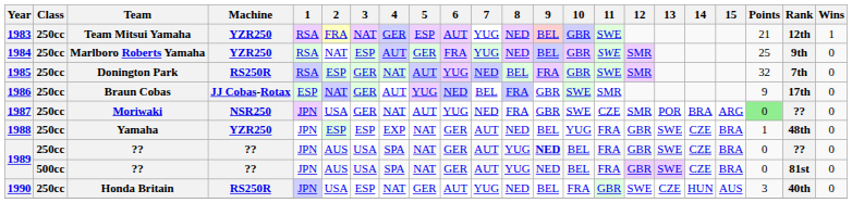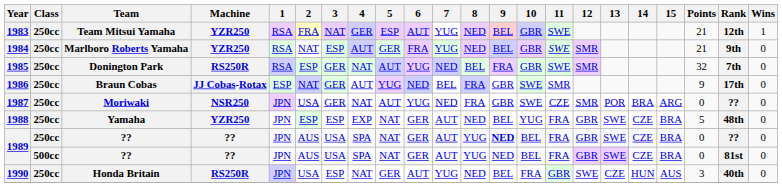 <table class="wikitable" style="text-align:center; font-size:95%">
 <tr>
 <th>Year</th>
 <th>Class</th>
 <th>Team</th>
 <th>Machine</th>
 <th>1</th>
 <th>2</th>
 <th>3</th>
 <th>4</th>
 <th>5</th>
 <th>6</th>
 <th>7</th>
 <th>8</th>
 <th>9</th>
 <th>10</th>
 <th>11</th>
 <th>12</th>
 <th>13</th>
 <th>14</th>
 <th>15</th>
 <th>Points</th>
 <th>Rank</th>
 <th>Wins</th>
 </tr>
 <tr>
 <th><a href='#'>1983</a></th>
 <th>250cc</th>
 <th>Team Mitsui Yamaha</th>
 <th><a href='#'>YZR250</a></th>
 <td style="background:#efcfff;"><a href='#'>RSA</a><br></td>
 <td style="background:#ffffbf;"><a href='#'>FRA</a><br></td>
 <td style="background:#efcfff;"><a href='#'>NAT</a><br></td>
 <td style="background:#cfcfff;"><a href='#'>GER</a><br></td>
 <td style="background:#efcfff;"><a href='#'>ESP</a><br></td>
 <td style="background:#efcfff;"><a href='#'>AUT</a><br></td>
 <td style="background:#ffffff;"><a href='#'>YUG</a><br></td>
 <td style="background:#efcfff;"><a href='#'>NED</a><br></td>
 <td style="background:#ffcfcf;"><a href='#'>BEL</a><br></td>
 <td style="background:#cfcfff;"><a href='#'>GBR</a><br></td>
 <td style="background:#DFFFDF;"><a href='#'>SWE</a><br></td>
 <td></td>
 <td></td>
 <td></td>
 <td></td>
 <td>21</td>
 <th>12th</th>
 <td>1</td>
 </tr>
 <tr>
 <th><a href='#'>1984</a></th>
 <th>250cc</th>
 <th>Marlboro <a href='#'>Roberts</a> Yamaha</th>
 <th><a href='#'>YZR250</a></th>
 <td style="background:#dfffdf;"><a href='#'>RSA</a><br></td>
 <td style="background:#ffffff;"><a href='#'>NAT</a><br></td>
 <td style="background:#dfffdf;"><a href='#'>ESP</a><br></td>
 <td style="background:#cfcfff;"><a href='#'>AUT</a><br></td>
 <td style="background:#dfffdf;"><a href='#'>GER</a><br></td>
 <td style="background:#efcfff;"><a href='#'>FRA</a><br></td>
 <td style="background:#dfffdf;"><a href='#'>YUG</a><br></td>
 <td style="background:#efcfff;"><a href='#'>NED</a><br></td>
 <td style="background:#cfcfff;"><a href='#'>BEL</a><br></td>
 <td style="background:#efcfff;"><a href='#'>GBR</a><br></td>
 <td style="background:#dfffdf;"><em><a href='#'>SWE</a></em><br></td>
 <td style="background:#efcfff;"><a href='#'>SMR</a><br></td>
 <td></td>
 <td></td>
 <td></td>
-<td>25</td>
+<td>21</td>
 <th>9th</th>
 <td>0</td>
 </tr>
 <tr>
 <th><a href='#'>1985</a></th>
 <th>250cc</th>
 <th>Donington Park</th>
 <th><a href='#'>RS250R</a></th>
 <td style="background:#cfcfff;"><a href='#'>RSA</a><br></td>
 <td style="background:#dfffdf;"><a href='#'>ESP</a><br></td>
 <td style="background:#dfffdf;"><a href='#'>GER</a><br></td>
 <td style="background:#dfffdf;"><a href='#'>NAT</a><br></td>
 <td style="background:#cfcfff;"><a href='#'>AUT</a><br></td>
 <td style="background:#efcfff;"><a href='#'>YUG</a><br></td>
 <td style="background:#cfcfff;"><a href='#'>NED</a><br></td>
 <td style="background:#dfffdf;"><a href='#'>BEL</a><br></td>
 <td style="background:#efcfff;"><a href='#'>FRA</a><br></td>
 <td style="background:#dfffdf;"><a href='#'>GBR</a><br></td>
 <td style="background:#dfffdf;"><a href='#'>SWE</a><br></td>
 <td style="background:#efcfff;"><a href='#'>SMR</a><br></td>
 <td></td>
 <td></td>
 <td></td>
 <td>32</td>
 <th>7th</th>
 <td>0</td>
 </tr>
 <tr>
 <th><a href='#'>1986</a></th>
 <th>250cc</th>
 <th>Braun Cobas</th>
 <th><a href='#'>JJ Cobas</a>-<a href='#'>Rotax</a></th>
 <td style="background:#dfffdf;"><a href='#'>ESP</a><br></td>
 <td style="background:#cfcfff;"><a href='#'>NAT</a><br></td>
 <td style="background:#dfffdf;"><a href='#'>GER</a><br></td>
 <td style="background:#ffffff;"><a href='#'>AUT</a><br></td>
 <td style="background:#efcfff;"><a href='#'>YUG</a><br></td>
 <td style="background:#cfcfff;"><a href='#'>NED</a><br></td>
 <td style="background:#ffffff;"><a href='#'>BEL</a><br></td>
 <td style="background:#cfcfff;"><a href='#'>FRA</a><br></td>
 <td style="background:#ffffff;"><a href='#'>GBR</a><br></td>
 <td style="background:#dfffdf;"><a href='#'>SWE</a><br></td>
 <td style="background:#ffffff;"><a href='#'>SMR</a><br></td>
 <td></td>
 <td></td>
 <td></td>
 <td></td>
 <td>9</td>
 <th>17th</th>
 <td>0</td>
 </tr>
 <tr>
 <th><a href='#'>1987</a></th>
 <th>250cc</th>
 <th><a href='#'>Moriwaki</a></th>
 <th><a href='#'>NSR250</a></th>
 <td style="background:#efcfff;"><a href='#'>JPN</a><br></td>
 <td style="background:#ffffff;"><a href='#'>USA</a><br></td>
 <td style="background:#ffffff;"><a href='#'>GER</a><br></td>
 <td style="background:#ffffff;"><a href='#'>NAT</a><br></td>
 <td style="background:#ffffff;"><a href='#'>AUT</a><br></td>
 <td style="background:#ffffff;"><a href='#'>YUG</a><br></td>
 <td style="background:#ffffff;"><a href='#'>NED</a><br></td>
 <td style="background:#ffffff;"><a href='#'>FRA</a><br></td>
 <td style="background:#ffffff;"><a href='#'>GBR</a><br></td>
 <td style="background:#ffffff;"><a href='#'>SWE</a><br></td>
 <td style="background:#ffffff;"><a href='#'>CZE</a><br></td>
 <td style="background:#ffffff;"><a href='#'>SMR</a><br></td>
 <td style="background:#ffffff;"><a href='#'>POR</a><br></td>
 <td style="background:#ffffff;"><a href='#'>BRA</a><br></td>
 <td style="background:#ffffff;"><a href='#'>ARG</a><br></td>
-<td style="background: lightgreen;">0</td>
+<td>0</td>
 <th>??</th>
 <td>0</td>
 </tr>
 <tr>
 <th><a href='#'>1988</a></th>
 <th>250cc</th>
 <th>Yamaha</th>
 <th><a href='#'>YZR250</a></th>
 <td style="background:#ffffff;"><a href='#'>JPN</a><br></td>
 <td style="background:#dfffdf;"><a href='#'>ESP</a><br></td>
 <td style="background:#ffffff;"><a href='#'>ESP</a><br></td>
 <td style="background:#ffffff;"><a href='#'>EXP</a><br></td>
 <td style="background:#ffffff;"><a href='#'>NAT</a><br></td>
 <td style="background:#ffffff;"><a href='#'>GER</a><br></td>
 <td style="background:#ffffff;"><a href='#'>AUT</a><br></td>
 <td style="background:#ffffff;"><a href='#'>NED</a><br></td>
 <td style="background:#ffffff;"><a href='#'>BEL</a><br></td>
 <td style="background:#ffffff;"><a href='#'>YUG</a><br></td>
 <td style="background:#ffffff;"><a href='#'>FRA</a><br></td>
 <td style="background:#ffffff;"><a href='#'>GBR</a><br></td>
 <td style="background:#ffffff;"><a href='#'>SWE</a><br></td>
 <td style="background:#ffffff;"><a href='#'>CZE</a><br></td>
 <td style="background:#ffffff;"><a href='#'>BRA</a><br></td>
-<td>1</td>
+<td>5</td>
 <th>48th</th>
 <td>0</td>
 </tr>
 <tr>
 <th rowspan=2><a href='#'>1989</a></th>
 <th>250cc</th>
 <th>??</th>
 <th>??</th>
 <td><a href='#'>JPN</a></td>
 <td><a href='#'>AUS</a></td>
 <td style="background:#ffffff;"><a href='#'>USA</a><br></td>
 <td><a href='#'>SPA</a></td>
 <td><a href='#'>NAT</a></td>
 <td><a href='#'>GER</a></td>
 <td><a href='#'>AUT</a></td>
 <td><a href='#'>YUG</a></td>
 <td><strong><a href='#'>NED</a></strong></td>
 <td><a href='#'>BEL</a></td>
 <td><a href='#'>FRA</a></td>
 <td><a href='#'>GBR</a></td>
 <td><a href='#'>SWE</a></td>
 <td><a href='#'>CZE</a></td>
 <td><a href='#'>BRA</a></td>
 <td>0</td>
 <th>??</th>
 <td>0</td>
 </tr>
 <tr>
 <th>500cc</th>
 <th>??</th>
 <th>??</th>
 <td><a href='#'>JPN</a></td>
 <td><a href='#'>AUS</a></td>
 <td><a href='#'>USA</a></td>
 <td><a href='#'>SPA</a></td>
 <td><a href='#'>NAT</a></td>
 <td><a href='#'>GER</a></td>
 <td><a href='#'>AUT</a></td>
 <td><a href='#'>YUG</a></td>
 <td><a href='#'>NED</a></td>
 <td><a href='#'>BEL</a></td>
 <td><a href='#'>FRA</a></td>
 <td style="background:#efcfff;"><a href='#'>GBR</a><br></td>
 <td style="background:#efcfff;"><a href='#'>SWE</a><br></td>
 <td><a href='#'>CZE</a></td>
 <td><a href='#'>BRA</a></td>
 <td>0</td>
 <th>81st</th>
 <td>0</td>
 </tr>
 <tr>
 <th><a href='#'>1990</a></th>
 <th>250cc</th>
 <th>Honda Britain</th>
 <th><a href='#'>RS250R</a></th>
 <td style="background:#cfcfff;"><a href='#'>JPN</a><br></td>
 <td style="background:#ffffff;"><a href='#'>USA</a><br></td>
 <td style="background:#ffffff;"><a href='#'>ESP</a><br></td>
 <td style="background:#ffffff;"><a href='#'>NAT</a><br></td>
 <td style="background:#ffffff;"><a href='#'>GER</a><br></td>
 <td style="background:#ffffff;"><a href='#'>AUT</a><br></td>
 <td style="background:#ffffff;"><a href='#'>YUG</a><br></td>
 <td style="background:#ffffff;"><a href='#'>NED</a><br></td>
 <td style="background:#ffffff;"><a href='#'>BEL</a><br></td>
 <td style="background:#ffffff;"><a href='#'>FRA</a><br></td>
 <td style="background:#dfffdf;"><a href='#'>GBR</a><br></td>
 <td style="background:#ffffff;"><a href='#'>SWE</a><br></td>
 <td style="background:#ffffff;"><a href='#'>CZE</a><br></td>
 <td style="background:#ffffff;"><a href='#'>HUN</a><br></td>
 <td style="background:#ffffff;"><a href='#'>AUS</a><br></td>
 <td>3</td>
 <th>40th</th>
 <td>0</td>
 </tr>
 <tr>
 </tr>
 </table>
